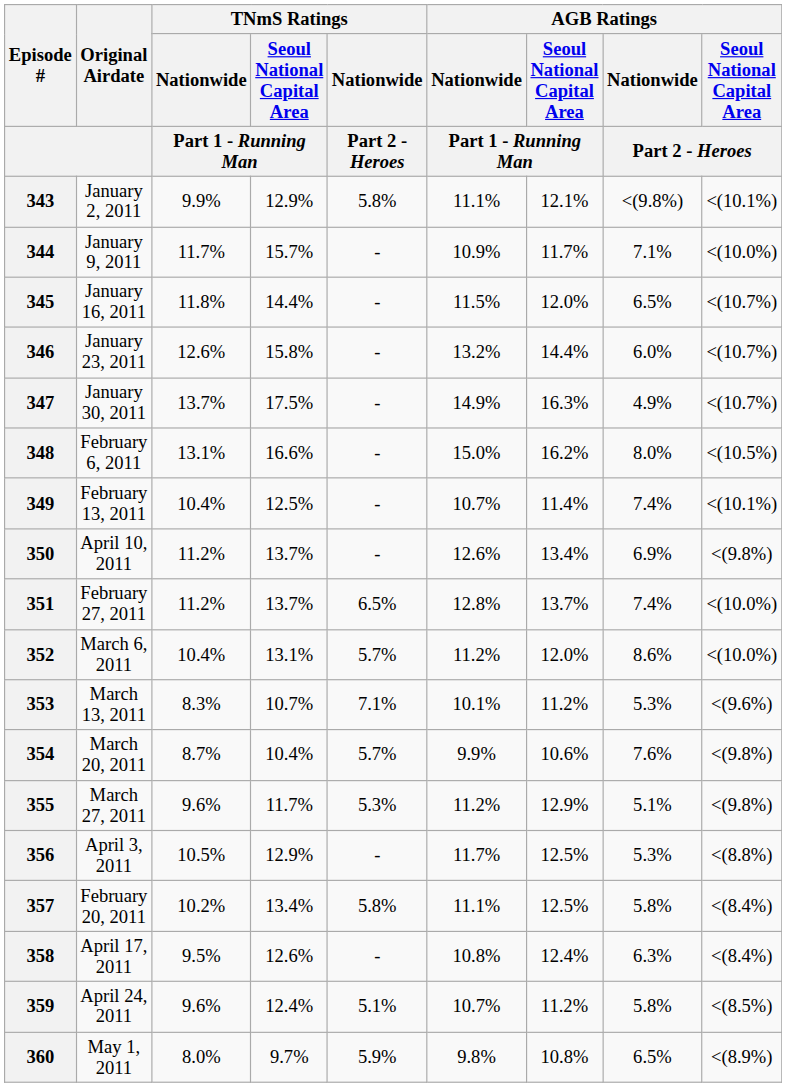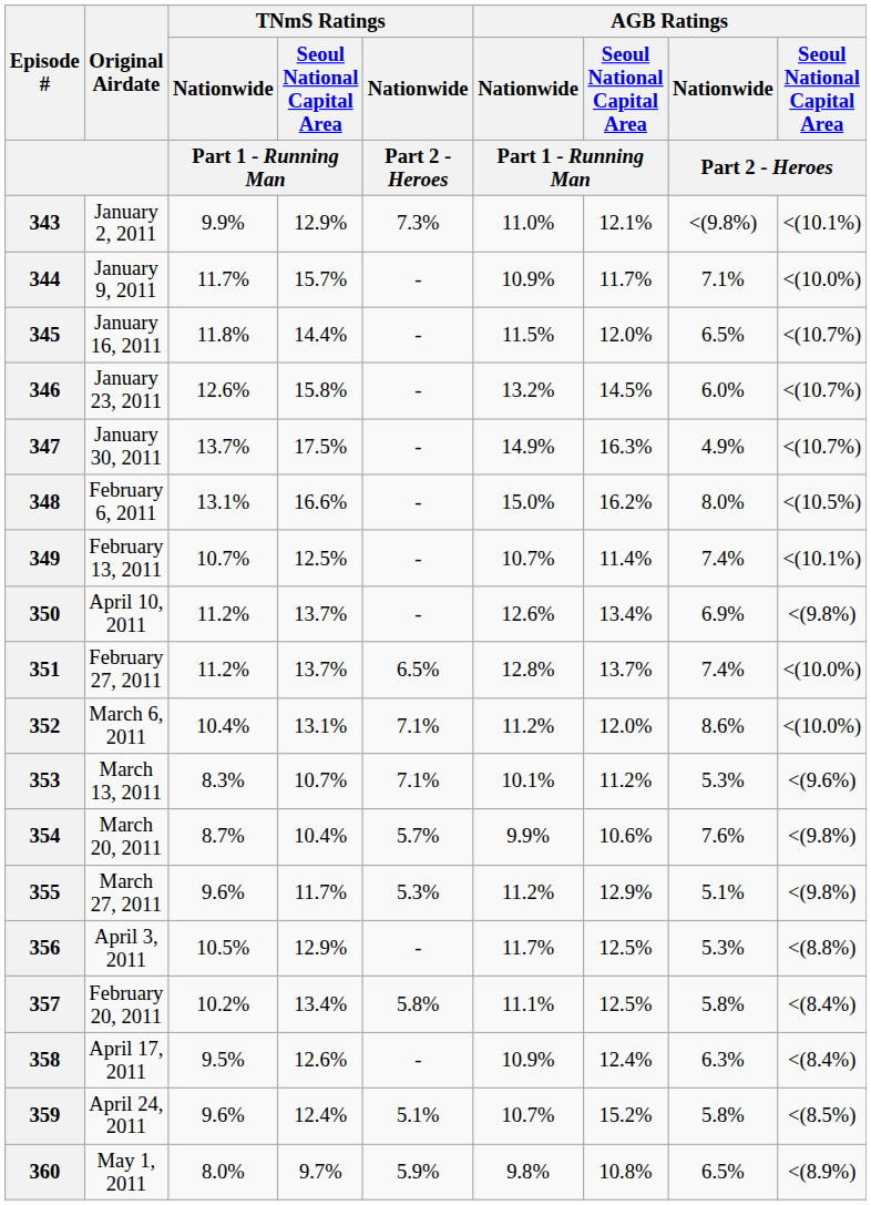 <table class=wikitable style="text-align:center">
 <tr>
 <th rowspan="2" style="width:40px;">Episode #</th>
 <th rowspan="2" style="width:120px;">Original Airdate</th>
 <th colspan="3">TNmS Ratings</th>
 <th colspan="4">AGB Ratings</th>
 </tr>
 <tr>
 <th width=100>Nationwide</th>
 <th width=100><a href='#'>Seoul National Capital Area</a></th>
 <th width=100>Nationwide</th>
 <th width=100>Nationwide</th>
 <th width=100><a href='#'>Seoul National Capital Area</a></th>
 <th width=100>Nationwide</th>
 <th width=100><a href='#'>Seoul National Capital Area</a></th>
 </tr>
 <tr>
 <th colspan="2"></th>
 <th colspan="2">Part 1 - <em>Running Man</em></th>
 <th>Part 2 - <em>Heroes</em></th>
 <th colspan="2">Part 1 - <em>Running Man</em></th>
 <th colspan="2">Part 2 - <em>Heroes</em></th>
 </tr>
 <tr>
 <th>343</th>
 <td>January 2, 2011</td>
 <td>9.9%</td>
 <td>12.9%</td>
-<td>5.8%</td>
-<td>11.1%</td>
+<td>7.3%</td>
+<td>11.0%</td>
 <td>12.1%</td>
 <td><(9.8%)</td>
 <td><(10.1%)</td>
 </tr>
 <tr>
 <th>344</th>
 <td>January 9, 2011</td>
 <td>11.7%</td>
 <td>15.7%</td>
 <td>-</td>
 <td>10.9%</td>
 <td>11.7%</td>
 <td>7.1%</td>
 <td><(10.0%)</td>
 </tr>
 <tr>
 <th>345</th>
 <td>January 16, 2011</td>
 <td>11.8%</td>
 <td>14.4%</td>
 <td>-</td>
 <td>11.5%</td>
 <td>12.0%</td>
 <td>6.5%</td>
 <td><(10.7%)</td>
 </tr>
 <tr>
 <th>346</th>
 <td>January 23, 2011</td>
 <td>12.6%</td>
 <td>15.8%</td>
 <td>-</td>
 <td>13.2%</td>
-<td>14.4%</td>
+<td>14.5%</td>
 <td>6.0%</td>
 <td><(10.7%)</td>
 </tr>
 <tr>
 <th>347</th>
 <td>January 30, 2011</td>
 <td>13.7%</td>
 <td>17.5%</td>
 <td>-</td>
 <td>14.9%</td>
 <td>16.3%</td>
 <td>4.9%</td>
 <td><(10.7%)</td>
 </tr>
 <tr>
 <th>348</th>
 <td>February 6, 2011</td>
 <td>13.1%</td>
 <td>16.6%</td>
 <td>-</td>
 <td>15.0%</td>
 <td>16.2%</td>
 <td>8.0%</td>
 <td><(10.5%)</td>
 </tr>
 <tr>
 <th>349</th>
 <td>February 13, 2011</td>
-<td>10.4%</td>
+<td>10.7%</td>
 <td>12.5%</td>
 <td>-</td>
 <td>10.7%</td>
 <td>11.4%</td>
 <td>7.4%</td>
 <td><(10.1%)</td>
 </tr>
 <tr>
 <th>350</th>
 <td>April 10, 2011</td>
 <td>11.2%</td>
 <td>13.7%</td>
 <td>-</td>
 <td>12.6%</td>
 <td>13.4%</td>
 <td>6.9%</td>
 <td><(9.8%)</td>
 </tr>
 <tr>
 <th>351</th>
 <td>February 27, 2011</td>
 <td>11.2%</td>
 <td>13.7%</td>
 <td>6.5%</td>
 <td>12.8%</td>
 <td>13.7%</td>
 <td>7.4%</td>
 <td><(10.0%)</td>
 </tr>
 <tr>
 <th>352</th>
 <td>March 6, 2011</td>
 <td>10.4%</td>
 <td>13.1%</td>
-<td>5.7%</td>
+<td>7.1%</td>
 <td>11.2%</td>
 <td>12.0%</td>
 <td>8.6%</td>
 <td><(10.0%)</td>
 </tr>
 <tr>
 <th>353</th>
 <td>March 13, 2011</td>
 <td>8.3%</td>
 <td>10.7%</td>
 <td>7.1%</td>
 <td>10.1%</td>
 <td>11.2%</td>
 <td>5.3%</td>
 <td><(9.6%)</td>
 </tr>
 <tr>
 <th>354</th>
 <td>March 20, 2011</td>
 <td>8.7%</td>
 <td>10.4%</td>
 <td>5.7%</td>
 <td>9.9%</td>
 <td>10.6%</td>
 <td>7.6%</td>
 <td><(9.8%)</td>
 </tr>
 <tr>
 <th>355</th>
 <td>March 27, 2011</td>
 <td>9.6%</td>
 <td>11.7%</td>
 <td>5.3%</td>
 <td>11.2%</td>
 <td>12.9%</td>
 <td>5.1%</td>
 <td><(9.8%)</td>
 </tr>
 <tr>
 <th>356</th>
 <td>April 3, 2011</td>
 <td>10.5%</td>
 <td>12.9%</td>
 <td>-</td>
 <td>11.7%</td>
 <td>12.5%</td>
 <td>5.3%</td>
 <td><(8.8%)</td>
 </tr>
 <tr>
 <th>357</th>
 <td>February 20, 2011</td>
 <td>10.2%</td>
 <td>13.4%</td>
 <td>5.8%</td>
 <td>11.1%</td>
 <td>12.5%</td>
 <td>5.8%</td>
 <td><(8.4%)</td>
 </tr>
 <tr>
 <th>358</th>
 <td>April 17, 2011</td>
 <td>9.5%</td>
 <td>12.6%</td>
 <td>-</td>
-<td>10.8%</td>
+<td>10.9%</td>
 <td>12.4%</td>
 <td>6.3%</td>
 <td><(8.4%)</td>
 </tr>
 <tr>
 <th>359</th>
 <td>April 24, 2011</td>
 <td>9.6%</td>
 <td>12.4%</td>
 <td>5.1%</td>
 <td>10.7%</td>
-<td>11.2%</td>
+<td>15.2%</td>
 <td>5.8%</td>
 <td><(8.5%)</td>
 </tr>
 <tr>
 <th>360</th>
 <td>May 1, 2011</td>
 <td>8.0%</td>
 <td>9.7%</td>
 <td>5.9%</td>
 <td>9.8%</td>
 <td>10.8%</td>
 <td>6.5%</td>
 <td><(8.9%)</td>
 </tr>
 </table>
